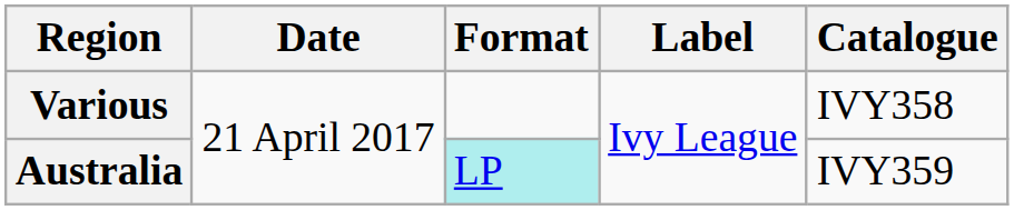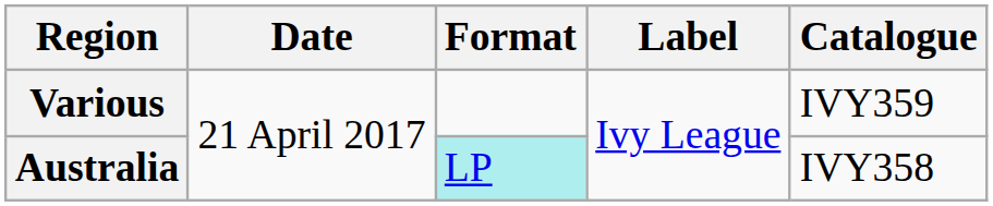 <table class="wikitable plainrowheaders">
 <tr>
 <th scope="col">Region</th>
 <th scope="col">Date</th>
 <th scope="col">Format</th>
 <th scope="col">Label</th>
 <th scope="col">Catalogue</th>
 </tr>
 <tr>
 <th scope="row">Various</th>
 <td rowspan="2">21 April 2017</td>
 <td></td>
 <td rowspan="2"><a href='#'>Ivy League</a></td>
-<td>IVY358</td>
+<td>IVY359</td>
 </tr>
 <tr>
 <th scope="row">Australia</th>
 <td style="background: paleturquoise;"><a href='#'>LP</a></td>
-<td>IVY359</td>
+<td>IVY358</td>
 </tr>
 </table>
